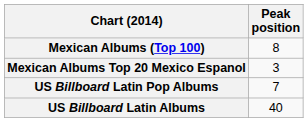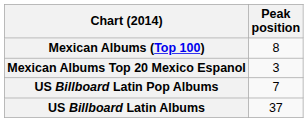 <table class="wikitable sortable plainrowheaders" style="text-align:center">
 <tr>
 <th scope="col">Chart (2014)</th>
 <th scope="col">Peak<br>position</th>
 </tr>
 <tr>
 <th scope="row">Mexican Albums (<a href='#'>Top 100</a>)</th>
 <td>8</td>
 </tr>
 <tr>
 <th scope="row">Mexican Albums Top 20 Mexico Espanol</th>
 <td>3</td>
 </tr>
 <tr>
 <th scope="row">US <em>Billboard</em> Latin Pop Albums</th>
 <td>7</td>
 </tr>
 <tr>
 <th scope="row">US <em>Billboard</em> Latin Albums</th>
-<td>40</td>
+<td>37</td>
 </tr>
 </table>
